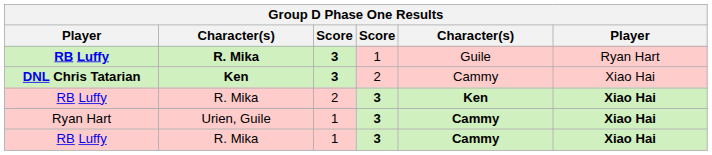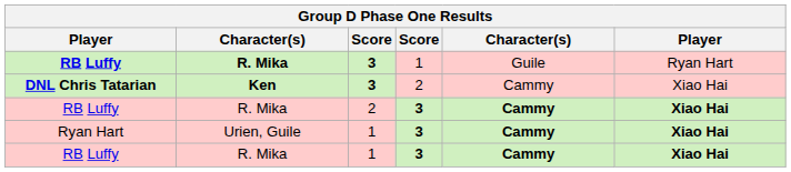 <table class="wikitable" style="text-align: center;">
 <tr>
 <th colspan=6>Group D Phase One Results</th>
 </tr>
 <tr>
 <th width="181px">Player</th>
 <th width="181px">Character(s)</th>
 <th width="20px">Score</th>
 <th width="20px">Score</th>
 <th width="181px">Character(s)</th>
 <th width="181px">Player</th>
 </tr>
 <tr>
 <td style="background: #D0F0C0;"><strong><a href='#'>RB</a> <a href='#'>Luffy</a></strong></td>
 <td style="background: #D0F0C0;"><strong>R. Mika</strong></td>
 <td style="background: #D0F0C0;"><strong>3</strong></td>
 <td style="background: #FFCCCC;">1</td>
 <td style="background: #FFCCCC;">Guile</td>
 <td style="background: #FFCCCC;">Ryan Hart</td>
 </tr>
 <tr>
 <td style="background: #D0F0C0;"><strong><a href='#'>DNL</a> Chris Tatarian</strong></td>
 <td style="background: #D0F0C0;"><strong>Ken</strong></td>
 <td style="background: #D0F0C0;"><strong>3</strong></td>
 <td style="background: #FFCCCC;">2</td>
 <td style="background: #FFCCCC;">Cammy</td>
 <td style="background: #FFCCCC;"> Xiao Hai</td>
 </tr>
 <tr>
 <td style="background: #FFCCCC;"><a href='#'>RB</a> <a href='#'>Luffy</a></td>
 <td style="background: #FFCCCC;">R. Mika</td>
 <td style="background: #FFCCCC;">2</td>
 <td style="background: #D0F0C0;"><strong>3</strong></td>
-<td style="background: #D0F0C0;"><strong>Ken</strong></td>
+<td style="background: #D0F0C0;"><strong>Cammy</strong></td>
 <td style="background: #D0F0C0;"><strong> Xiao Hai</strong></td>
 </tr>
 <tr>
 <td style="background: #FFCCCC;">Ryan Hart</td>
 <td style="background: #FFCCCC;">Urien, Guile</td>
 <td style="background: #FFCCCC;">1</td>
 <td style="background: #D0F0C0;"><strong>3</strong></td>
 <td style="background: #D0F0C0;"><strong>Cammy</strong></td>
 <td style="background: #D0F0C0;"><strong> Xiao Hai</strong></td>
 </tr>
 <tr>
 <td style="background: #FFCCCC;"><a href='#'>RB</a> <a href='#'>Luffy</a></td>
 <td style="background: #FFCCCC;">R. Mika</td>
 <td style="background: #FFCCCC;">1</td>
 <td style="background: #D0F0C0;"><strong>3</strong></td>
 <td style="background: #D0F0C0;"><strong>Cammy</strong></td>
 <td style="background: #D0F0C0;"><strong> Xiao Hai</strong></td>
 </tr>
 </table>
